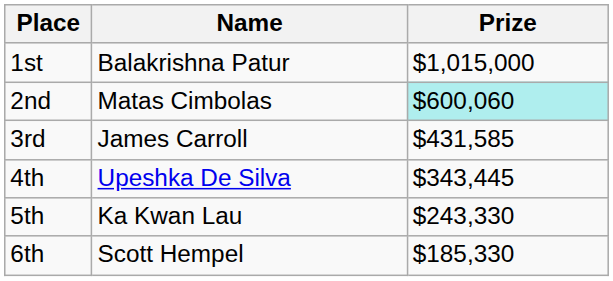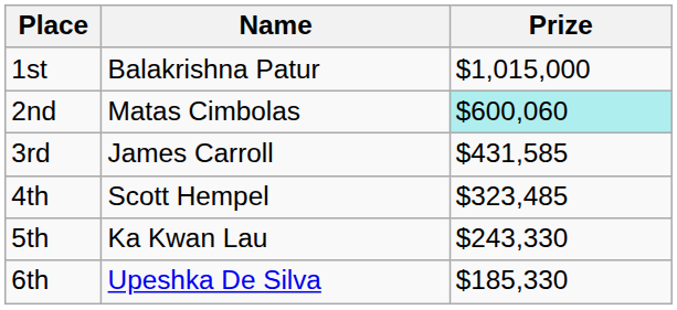 <table class="wikitable">
 <tr>
 <th style="width:50px;">Place</th>
 <th style="width:200px;">Name</th>
 <th style="width:125px;">Prize</th>
 </tr>
 <tr>
 <td>1st</td>
 <td> Balakrishna Patur</td>
 <td>$1,015,000</td>
 </tr>
 <tr>
 <td>2nd</td>
 <td> Matas Cimbolas</td>
 <td style="background: paleturquoise;">$600,060</td>
 </tr>
 <tr>
 <td>3rd</td>
 <td> James Carroll</td>
 <td>$431,585</td>
 </tr>
 <tr>
 <td>4th</td>
-<td> <a href='#'>Upeshka De Silva</a></td>
-<td>$343,445</td>
+<td> Scott Hempel</td>
+<td>$323,485</td>
 </tr>
 <tr>
 <td>5th</td>
 <td> Ka Kwan Lau</td>
 <td>$243,330</td>
 </tr>
 <tr>
 <td>6th</td>
-<td> Scott Hempel</td>
+<td> <a href='#'>Upeshka De Silva</a></td>
 <td>$185,330</td>
 </tr>
 </table>
